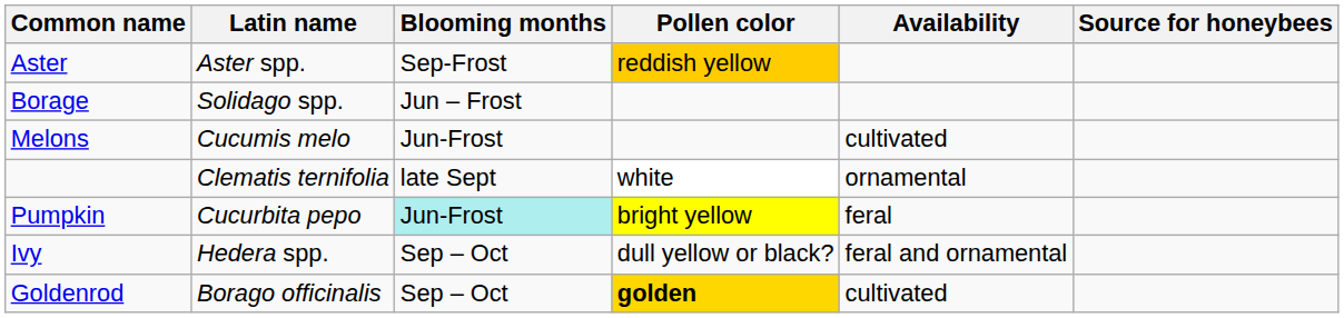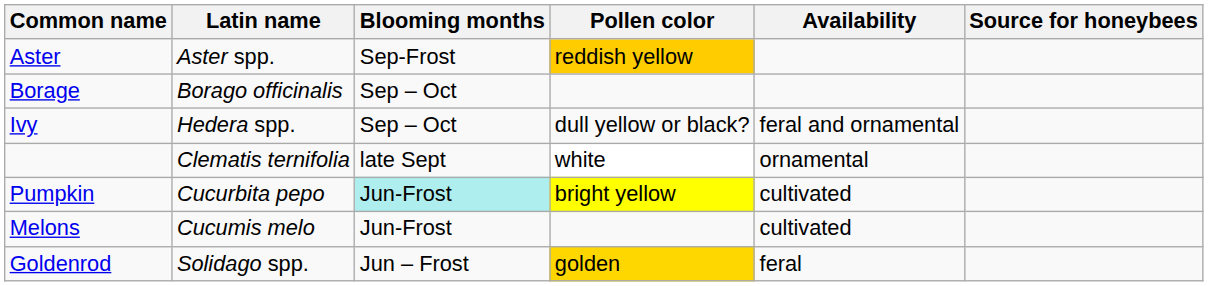 <table class="wikitable sortable">
 <tr>
 <th>Common name</th>
 <th>Latin name</th>
 <th>Blooming months</th>
 <th>Pollen color</th>
 <th>Availability</th>
 <th>Source for honeybees</th>
 </tr>
 <tr>
 <td><a href='#'>Aster</a></td>
 <td><em>Aster</em> spp.</td>
 <td>Sep-Frost</td>
 <td style="background: #FC0;">reddish yellow</td>
 <td></td>
 <td></td>
 </tr>
 <tr>
 <td><a href='#'>Borage</a></td>
-<td><em>Solidago</em> spp.</td>
-<td>Jun – Frost</td>
+<td><em>Borago officinalis</em></td>
+<td>Sep – Oct</td>
 <td></td>
 <td></td>
 <td></td>
 </tr>
 <tr>
-<td><a href='#'>Melons</a></td>
-<td><em>Cucumis melo</em></td>
-<td>Jun-Frost</td>
-<td></td>
-<td>cultivated</td>
+<td><a href='#'>Ivy</a></td>
+<td><em>Hedera</em> spp.</td>
+<td>Sep – Oct</td>
+<td>dull yellow or black?</td>
+<td>feral and ornamental</td>
 <td></td>
 </tr>
 <tr>
 <td></td>
 <td><em>Clematis ternifolia</em></td>
 <td>late Sept</td>
 <td style="background: #FFF;">white</td>
 <td>ornamental</td>
 <td></td>
 </tr>
 <tr>
 <td><a href='#'>Pumpkin</a></td>
 <td><em>Cucurbita pepo</em></td>
 <td style="background: paleturquoise;">Jun-Frost</td>
 <td style="background:#ff0;">bright yellow</td>
-<td>feral</td>
+<td>cultivated</td>
 <td></td>
 </tr>
 <tr>
-<td><a href='#'>Ivy</a></td>
-<td><em>Hedera</em> spp.</td>
-<td>Sep – Oct</td>
-<td>dull yellow or black?</td>
-<td>feral and ornamental</td>
+<td><a href='#'>Melons</a></td>
+<td><em>Cucumis melo</em></td>
+<td>Jun-Frost</td>
+<td></td>
+<td>cultivated</td>
 <td></td>
 </tr>
 <tr>
 <td><a href='#'>Goldenrod</a></td>
-<td><em>Borago officinalis</em></td>
-<td>Sep – Oct</td>
-<td style="background:gold;"><strong>golden</strong></td>
-<td>cultivated</td>
+<td><em>Solidago</em> spp.</td>
+<td>Jun – Frost</td>
+<td style="background:gold;">golden</td>
+<td>feral</td>
 <td></td>
 </tr>
 </table>
